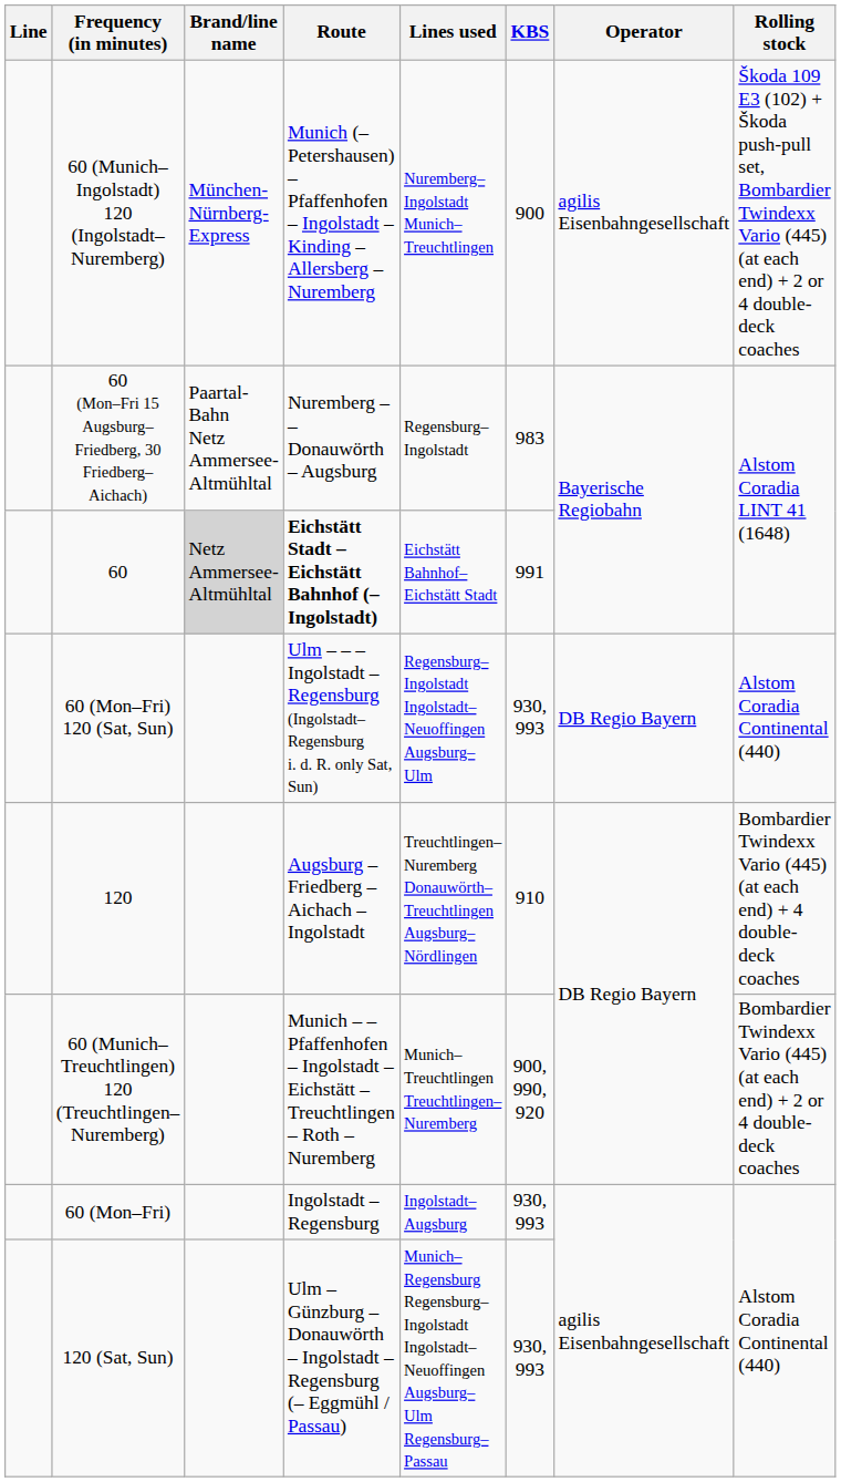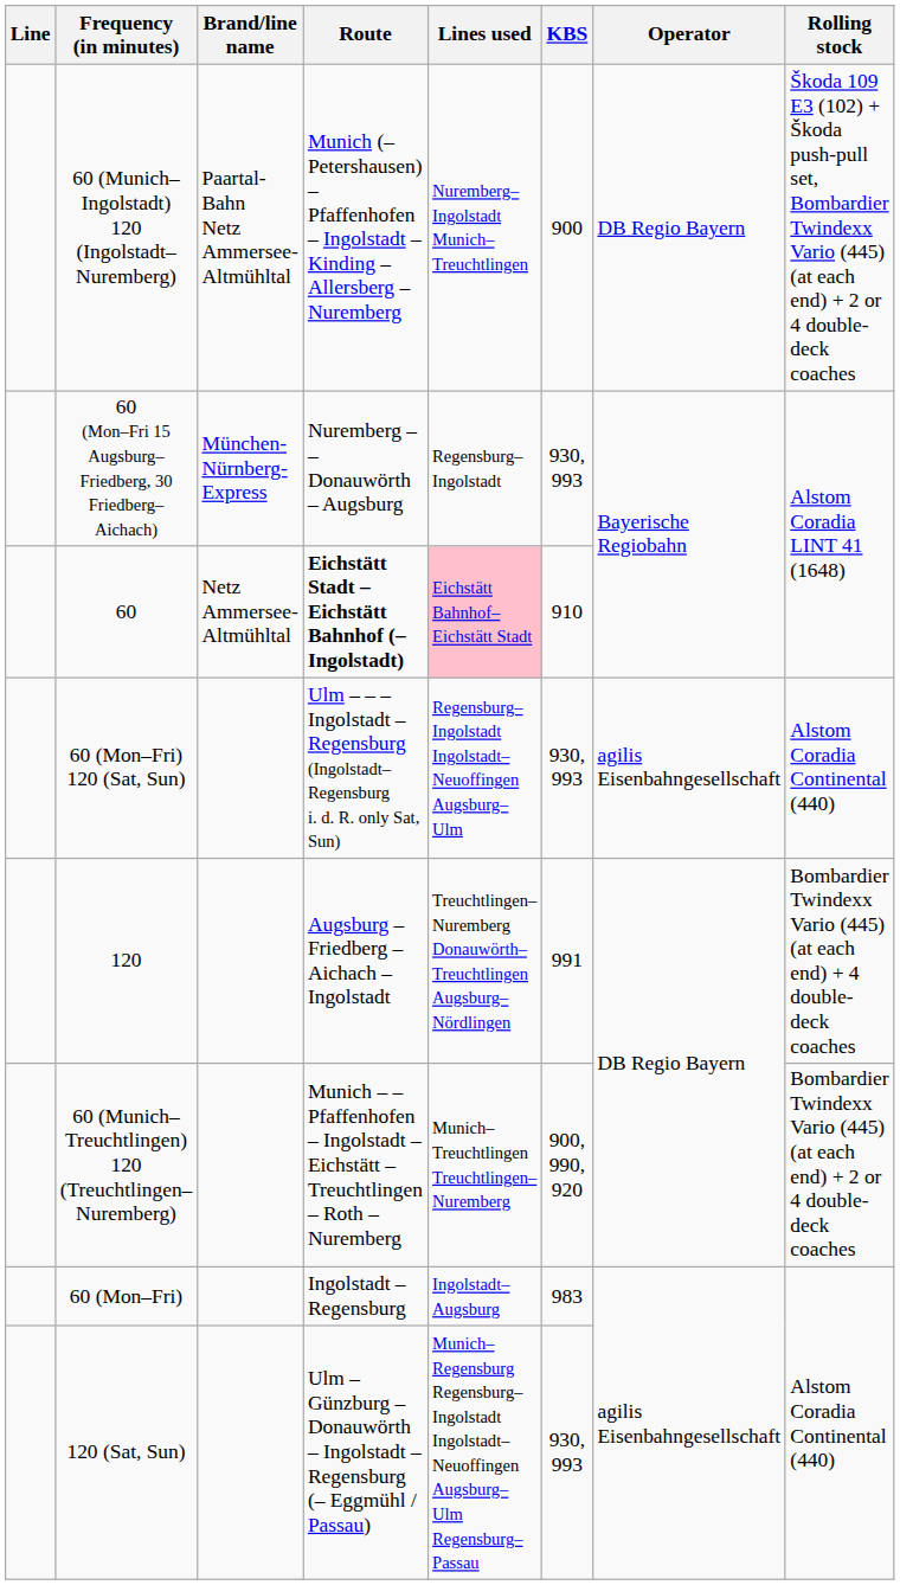 <table class="wikitable sortable" style="font-size:90%">
 <tr class="hintergrundfarbe5">
 <th>Line</th>
 <th>Frequency<br>(in minutes)</th>
 <th>Brand/line name</th>
 <th class="unsortable">Route</th>
 <th class="unsortable">Lines used</th>
 <th><a href='#'>KBS</a></th>
 <th>Operator</th>
 <th>Rolling stock</th>
 </tr>
 <tr id="RE 1">
 <td align="center"></td>
 <td align="center">60 (Munich–Ingolstadt)<br>120 (Ingolstadt–Nuremberg)</td>
-<td><a href='#'>München-Nürnberg-Express</a></td>
+<td>Paartal-Bahn<br>Netz Ammersee-Altmühltal</td>
 <td><a href='#'>Munich</a> (– Petershausen) – Pfaffenhofen – <a href='#'>Ingolstadt</a> – <a href='#'>Kinding</a> – <a href='#'>Allersberg</a> – <a href='#'>Nuremberg</a></td>
 <td><small><a href='#'>Nuremberg–Ingolstadt</a><br><a href='#'>Munich–Treuchtlingen</a></small></td>
 <td align="center">900</td>
-<td><a href='#'>agilis</a> Eisenbahngesellschaft</td>
+<td><a href='#'>DB Regio Bayern</a></td>
 <td><a href='#'>Škoda 109 E3</a> (102) + Škoda push-pull set,<br><a href='#'>Bombardier Twindexx Vario</a> (445) (at each end) + 2 or 4 double-deck coaches</td>
 </tr>
 <tr id="RB 13">
 <td align="center"></td>
 <td align="center">60<br><small>(Mon–Fri 15 Augsburg–Friedberg, 30 Friedberg–Aichach)</small></td>
-<td>Paartal-Bahn<br>Netz Ammersee-Altmühltal</td>
+<td><a href='#'>München-Nürnberg-Express</a></td>
 <td>Nuremberg –  – Donauwörth – Augsburg</td>
 <td><small>Regensburg–Ingolstadt</small></td>
-<td align="center">983</td>
+<td align="center">930, 993</td>
 <td rowspan="2"><a href='#'>Bayerische Regiobahn</a></td>
 <td rowspan="2"><a href='#'>Alstom Coradia LINT 41</a> (1648)</td>
 </tr>
 <tr id="RB 14">
 <td align="center"></td>
 <td align="center">60</td>
-<td style="background: lightgrey;">Netz Ammersee-Altmühltal</td>
+<td>Netz Ammersee-Altmühltal</td>
 <td><strong>Eichstätt Stadt – Eichstätt Bahnhof (– Ingolstadt)</strong></td>
-<td><a href='#'><small>Eichstätt Bahnhof–Eichstätt Stadt</small></a></td>
-<td align="center">991</td>
+<td style="background: pink;"><a href='#'><small>Eichstätt Bahnhof–Eichstätt Stadt</small></a></td>
+<td align="center">910</td>
 </tr>
 <tr id="RB 15">
 <td align="center"></td>
 <td align="center">60 (Mon–Fri)<br>120 (Sat, Sun)</td>
 <td></td>
 <td><a href='#'>Ulm</a> –  –  – Ingolstadt – <a href='#'>Regensburg</a><br><small>(Ingolstadt–Regensburg i. d. R. only Sat, Sun)</small></td>
 <td><small><a href='#'>Regensburg–Ingolstadt</a><br><a href='#'>Ingolstadt–Neuoffingen</a><br><a href='#'>Augsburg–Ulm</a></small></td>
 <td align="center">930, 993</td>
-<td><a href='#'>DB Regio Bayern</a></td>
+<td><a href='#'>agilis</a> Eisenbahngesellschaft</td>
 <td><a href='#'>Alstom Coradia Continental</a> (440)</td>
 </tr>
 <tr id="RE 16">
 <td align="center"></td>
 <td align="center">120</td>
 <td></td>
 <td><a href='#'>Augsburg</a> – Friedberg – Aichach – Ingolstadt</td>
 <td><small>Treuchtlingen–Nuremberg<br><a href='#'>Donauwörth–Treuchtlingen</a><br><a href='#'>Augsburg–Nördlingen</a></small></td>
-<td align="center">910</td>
+<td align="center">991</td>
 <td rowspan="2">DB Regio Bayern</td>
 <td>Bombardier Twindexx Vario (445) (at each end) + 4 double-deck coaches</td>
 </tr>
 <tr id="RB 16">
 <td align="center"></td>
 <td align="center">60 (Munich–Treuchtlingen)<br>120 (Treuchtlingen–Nuremberg)</td>
 <td></td>
 <td>Munich –  – Pfaffenhofen – Ingolstadt – Eichstätt – Treuchtlingen – Roth – Nuremberg</td>
 <td><small>Munich–Treuchtlingen<br><a href='#'>Treuchtlingen–Nuremberg</a></small></td>
 <td align="center">900, 990, 920</td>
 <td>Bombardier Twindexx Vario (445) (at each end) + 2 or 4 double-deck coaches</td>
 </tr>
 <tr id="RB 17">
 <td align="center"></td>
 <td align="center">60 (Mon–Fri)</td>
 <td></td>
 <td>Ingolstadt – Regensburg</td>
 <td><a href='#'><small>Ingolstadt–Augsburg</small></a></td>
-<td align="center">930, 993</td>
+<td align="center">983</td>
 <td rowspan="2">agilis Eisenbahngesellschaft</td>
 <td rowspan="2">Alstom Coradia Continental (440)</td>
 </tr>
 <tr id="RE 18">
 <td align="center"></td>
 <td align="center">120 (Sat, Sun)</td>
 <td></td>
 <td>Ulm – Günzburg – Donauwörth – Ingolstadt – Regensburg (– Eggmühl / <a href='#'>Passau</a>)</td>
 <td><small><a href='#'>Munich–Regensburg</a><br>Regensburg–Ingolstadt<br>Ingolstadt–Neuoffingen<br><a href='#'>Augsburg–Ulm</a><br><a href='#'>Regensburg–Passau</a></small></td>
 <td align="center">930, 993</td>
 </tr>
 </table>
